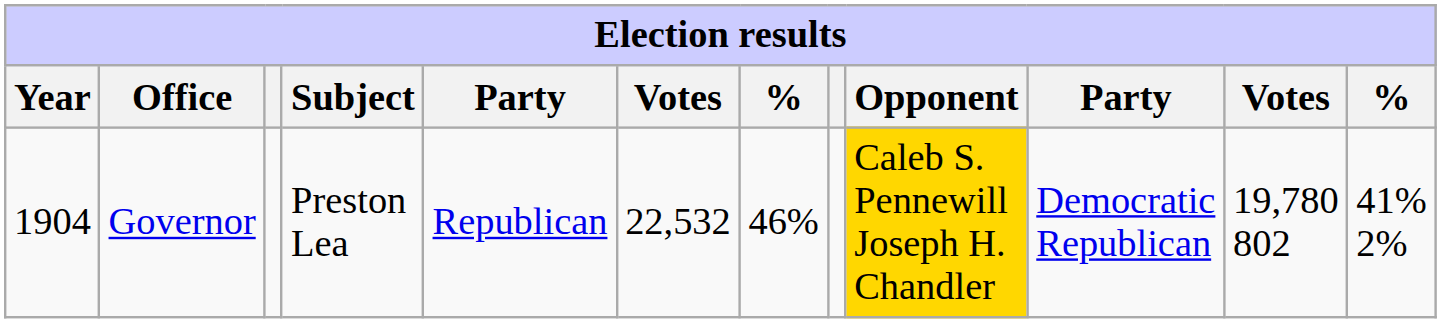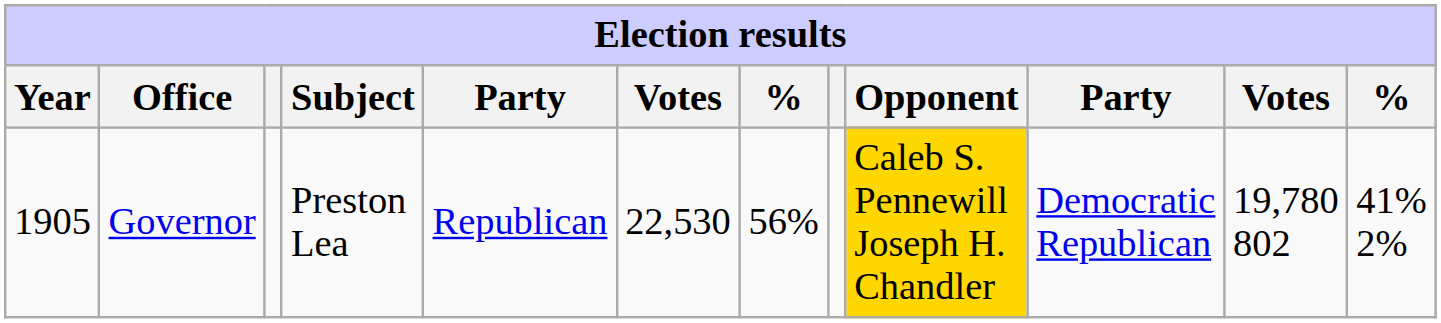 <table class=wikitable style="width: 94%" style="text-align: center;" align="center">
 <tr bgcolor=#cccccc>
 <th colspan=12 style="background: #ccccff;">Election results</th>
 </tr>
 <tr>
 <th><strong>Year</strong></th>
 <th><strong>Office</strong></th>
 <th></th>
 <th><strong>Subject</strong></th>
 <th><strong>Party</strong></th>
 <th><strong>Votes</strong></th>
 <th><strong>%</strong></th>
 <th></th>
 <th><strong>Opponent</strong></th>
 <th><strong>Party</strong></th>
 <th><strong>Votes</strong></th>
 <th><strong>%</strong></th>
 </tr>
 <tr>
-<td>1904</td>
+<td>1905</td>
 <td><a href='#'>Governor</a></td>
 <td></td>
 <td>Preston Lea</td>
 <td><a href='#'>Republican</a></td>
-<td>22,532</td>
-<td>46%</td>
+<td>22,530</td>
+<td>56%</td>
 <td></td>
 <td style="background: gold;">Caleb S. Pennewill<br> Joseph H. Chandler</td>
 <td><a href='#'>Democratic</a><br><a href='#'>Republican</a></td>
 <td>19,780<br>802</td>
 <td>41%<br>2%</td>
 </tr>
 </table>
